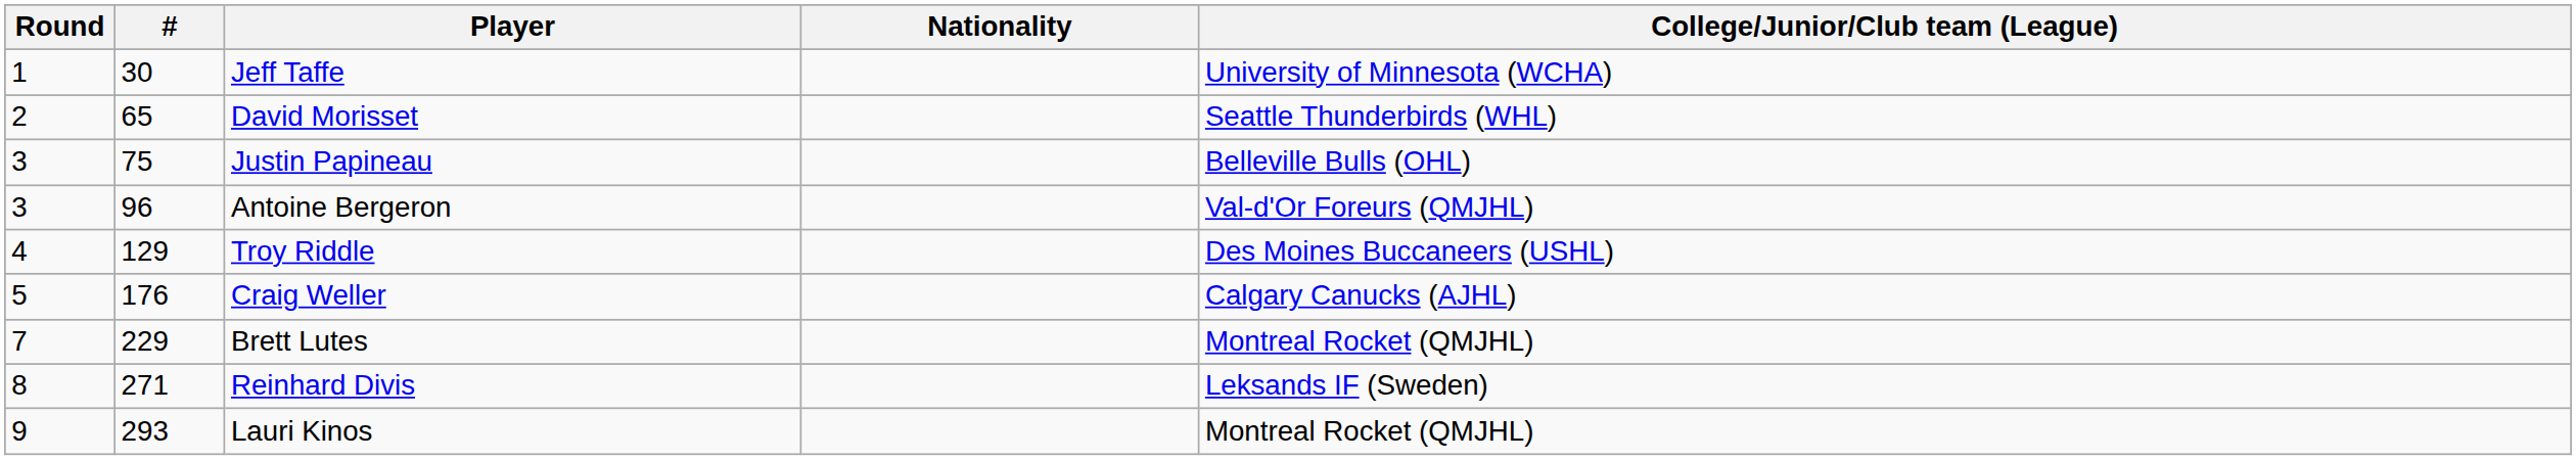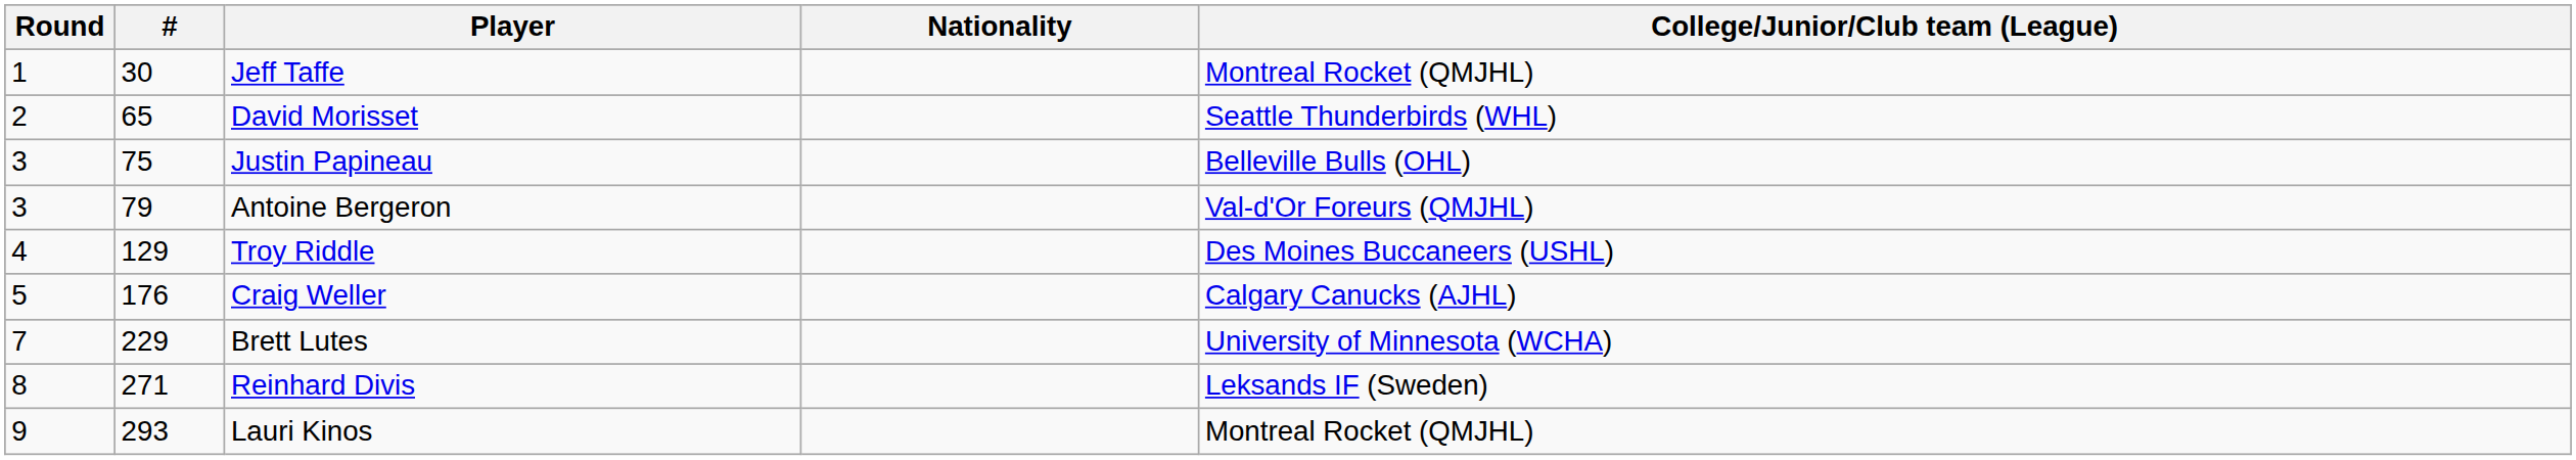 <table class="wikitable">
 <tr align="center">
 <th bgcolor="#DDDDFF" width="4.0%">Round</th>
 <th bgcolor="#DDDDFF" width="4.0%">#</th>
 <th bgcolor="#DDDDFF" width="21.0%">Player</th>
 <th bgcolor="#DDDDFF" width="14.5%">Nationality</th>
 <th bgcolor="#DDDDFF" width="50.0%">College/Junior/Club team (League)</th>
 </tr>
 <tr>
 <td>1</td>
 <td>30</td>
 <td><a href='#'>Jeff Taffe</a></td>
 <td></td>
-<td><a href='#'>University of Minnesota</a> (<a href='#'>WCHA</a>)</td>
+<td><a href='#'>Montreal Rocket</a> (QMJHL)</td>
 </tr>
 <tr>
 <td>2</td>
 <td>65</td>
 <td><a href='#'>David Morisset</a></td>
 <td></td>
 <td><a href='#'>Seattle Thunderbirds</a> (<a href='#'>WHL</a>)</td>
 </tr>
 <tr>
 <td>3</td>
 <td>75</td>
 <td><a href='#'>Justin Papineau</a></td>
 <td></td>
 <td><a href='#'>Belleville Bulls</a> (<a href='#'>OHL</a>)</td>
 </tr>
 <tr>
 <td>3</td>
-<td>96</td>
+<td>79</td>
 <td>Antoine Bergeron</td>
 <td></td>
 <td><a href='#'>Val-d'Or Foreurs</a> (<a href='#'>QMJHL</a>)</td>
 </tr>
 <tr>
 <td>4</td>
 <td>129</td>
 <td><a href='#'>Troy Riddle</a></td>
 <td></td>
 <td><a href='#'>Des Moines Buccaneers</a> (<a href='#'>USHL</a>)</td>
 </tr>
 <tr>
 <td>5</td>
 <td>176</td>
 <td><a href='#'>Craig Weller</a></td>
 <td></td>
 <td><a href='#'>Calgary Canucks</a> (<a href='#'>AJHL</a>)</td>
 </tr>
 <tr>
 <td>7</td>
 <td>229</td>
 <td>Brett Lutes</td>
 <td></td>
-<td><a href='#'>Montreal Rocket</a> (QMJHL)</td>
+<td><a href='#'>University of Minnesota</a> (<a href='#'>WCHA</a>)</td>
 </tr>
 <tr>
 <td>8</td>
 <td>271</td>
 <td><a href='#'>Reinhard Divis</a></td>
 <td></td>
 <td><a href='#'>Leksands IF</a> (Sweden)</td>
 </tr>
 <tr>
 <td>9</td>
 <td>293</td>
 <td>Lauri Kinos</td>
 <td></td>
 <td>Montreal Rocket (QMJHL)</td>
 </tr>
 </table>
